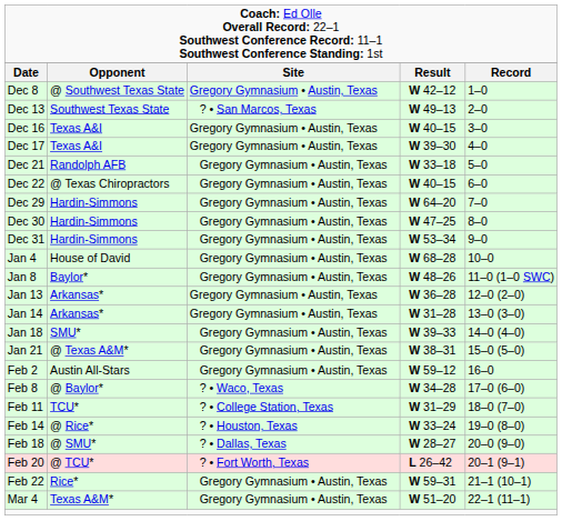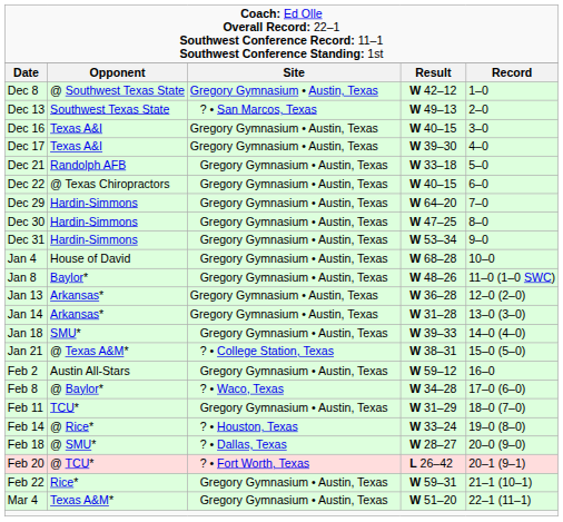 <table class="wikitable">
 <tr>
 <td colspan=8 style="text-align: center;"><strong>Coach:</strong> <a href='#'>Ed Olle</a><br><strong>Overall Record:</strong> 22–1<br><strong>Southwest Conference Record:</strong> 11–1<br><strong>Southwest Conference Standing:</strong> 1st</td>
 </tr>
 <tr>
 </tr>
 <tr>
 <th>Date</th>
 <th>Opponent</th>
 <th>Site</th>
 <th>Result</th>
 <th>Record</th>
 </tr>
 <tr style="background: #ddffdd;">
 <td>Dec 8</td>
 <td>@ <a href='#'>Southwest Texas State</a></td>
 <td><a href='#'>Gregory Gymnasium</a> • <a href='#'>Austin, Texas</a></td>
 <td>  <strong>W</strong> 42–12  </td>
 <td>1–0</td>
 </tr>
 <tr style="background: #ddffdd;">
 <td>Dec 13</td>
 <td><a href='#'>Southwest Texas State</a></td>
 <td>   ? • <a href='#'>San Marcos, Texas</a>   </td>
 <td>  <strong>W</strong> 49–13  </td>
 <td>2–0</td>
 </tr>
 <tr style="background: #ddffdd;">
 <td>Dec 16</td>
 <td><a href='#'>Texas A&I</a></td>
 <td>Gregory Gymnasium • Austin, Texas</td>
 <td>  <strong>W</strong> 40–15  </td>
 <td>3–0</td>
 </tr>
 <tr style="background: #ddffdd;">
 <td>Dec 17</td>
 <td><a href='#'>Texas A&I</a></td>
 <td>Gregory Gymnasium • Austin, Texas</td>
 <td>  <strong>W</strong> 39–30  </td>
 <td>4–0</td>
 </tr>
 <tr style="background: #ddffdd;">
 <td>Dec 21</td>
 <td><a href='#'>Randolph AFB</a></td>
 <td>   Gregory Gymnasium • Austin, Texas   </td>
 <td>  <strong>W</strong> 33–18  </td>
 <td>5–0</td>
 </tr>
 <tr style="background: #ddffdd;">
 <td>Dec 22</td>
 <td>@ Texas Chiropractors</td>
 <td>   Gregory Gymnasium • Austin, Texas   </td>
 <td>  <strong>W</strong> 40–15  </td>
 <td>6–0</td>
 </tr>
 <tr style="background: #ddffdd;">
 <td>Dec 29</td>
 <td><a href='#'>Hardin-Simmons</a></td>
 <td>   Gregory Gymnasium • Austin, Texas   </td>
 <td>  <strong>W</strong> 64–20  </td>
 <td>7–0</td>
 </tr>
 <tr style="background: #ddffdd;">
 <td>Dec 30</td>
 <td><a href='#'>Hardin-Simmons</a></td>
 <td>   Gregory Gymnasium • Austin, Texas   </td>
 <td>  <strong>W</strong> 47–25  </td>
 <td>8–0</td>
 </tr>
 <tr style="background: #ddffdd;">
 <td>Dec 31</td>
 <td><a href='#'>Hardin-Simmons</a></td>
 <td>   Gregory Gymnasium • Austin, Texas   </td>
 <td>  <strong>W</strong> 53–34  </td>
 <td>9–0</td>
 </tr>
 <tr style="background: #ddffdd;">
 <td>Jan 4</td>
 <td>House of David</td>
 <td>   Gregory Gymnasium • Austin, Texas   </td>
 <td>  <strong>W</strong> 68–28  </td>
 <td>10–0</td>
 </tr>
 <tr style="background: #ddffdd;">
 <td>Jan 8</td>
 <td><a href='#'>Baylor</a>*</td>
 <td>   Gregory Gymnasium • Austin, Texas   </td>
 <td>  <strong>W</strong> 48–26  </td>
 <td>11–0 (1–0 <a href='#'>SWC</a>)</td>
 </tr>
 <tr style="background: #ddffdd;">
 <td>Jan 13</td>
 <td><a href='#'>Arkansas</a>*</td>
 <td>Gregory Gymnasium • Austin, Texas</td>
 <td>  <strong>W</strong> 36–28  </td>
 <td>12–0 (2–0)</td>
 </tr>
 <tr style="background: #ddffdd;">
 <td>Jan 14</td>
 <td><a href='#'>Arkansas</a>*</td>
 <td>Gregory Gymnasium • Austin, Texas</td>
 <td>  <strong>W</strong> 31–28  </td>
 <td>13–0 (3–0)</td>
 </tr>
 <tr style="background: #ddffdd;">
 <td>Jan 18</td>
 <td><a href='#'>SMU</a>*</td>
 <td>   Gregory Gymnasium • Austin, Texas   </td>
 <td>  <strong>W</strong> 39–33  </td>
 <td>14–0 (4–0)</td>
 </tr>
 <tr style="background: #ddffdd;">
 <td>Jan 21</td>
 <td>@ <a href='#'>Texas A&M</a>*</td>
-<td>   Gregory Gymnasium • Austin, Texas   </td>
+<td>   ? • <a href='#'>College Station, Texas</a>   </td>
 <td>  <strong>W</strong> 38–31  </td>
 <td>15–0 (5–0)</td>
 </tr>
 <tr style="background: #ddffdd;">
 <td>Feb 2</td>
 <td>Austin All-Stars</td>
 <td>   Gregory Gymnasium • Austin, Texas   </td>
 <td>  <strong>W</strong> 59–12  </td>
 <td>16–0</td>
 </tr>
 <tr style="background: #ddffdd;">
 <td>Feb 8</td>
 <td>@ <a href='#'>Baylor</a>*</td>
 <td>   ? • <a href='#'>Waco, Texas</a>   </td>
 <td>  <strong>W</strong> 34–28  </td>
 <td>17–0 (6–0)</td>
 </tr>
 <tr style="background: #ddffdd;">
 <td>Feb 11</td>
 <td><a href='#'>TCU</a>*</td>
-<td>   ? • <a href='#'>College Station, Texas</a>   </td>
+<td>   Gregory Gymnasium • Austin, Texas   </td>
 <td>  <strong>W</strong> 31–29  </td>
 <td>18–0 (7–0)</td>
 </tr>
 <tr style="background: #ddffdd;">
 <td>Feb 14</td>
 <td>@ <a href='#'>Rice</a>*</td>
 <td>   ? • <a href='#'>Houston, Texas</a>   </td>
 <td>  <strong>W</strong> 33–24  </td>
 <td>19–0 (8–0)</td>
 </tr>
 <tr style="background: #ddffdd;">
 <td>Feb 18</td>
 <td>@ <a href='#'>SMU</a>*</td>
 <td>   ? • <a href='#'>Dallas, Texas</a>   </td>
 <td>  <strong>W</strong> 28–27  </td>
 <td>20–0 (9–0)</td>
 </tr>
 <tr style="background: #ffdddd;">
 <td>Feb 20</td>
 <td>@ <a href='#'>TCU</a>*</td>
 <td>   ? • <a href='#'>Fort Worth, Texas</a>   </td>
 <td>  <strong>L</strong> 26–42  </td>
 <td>20–1 (9–1)</td>
 </tr>
 <tr style="background: #ddffdd;">
 <td>Feb 22</td>
 <td><a href='#'>Rice</a>*</td>
 <td>   Gregory Gymnasium • Austin, Texas   </td>
 <td>  <strong>W</strong> 59–31  </td>
 <td>21–1 (10–1)</td>
 </tr>
 <tr style="background: #ddffdd;">
 <td>Mar 4</td>
 <td><a href='#'>Texas A&M</a>*</td>
 <td>   Gregory Gymnasium • Austin, Texas   </td>
 <td>  <strong>W</strong> 51–20  </td>
 <td>22–1 (11–1)</td>
 </tr>
 <tr>
 <td colspan=8></td>
 </tr>
 </table>
